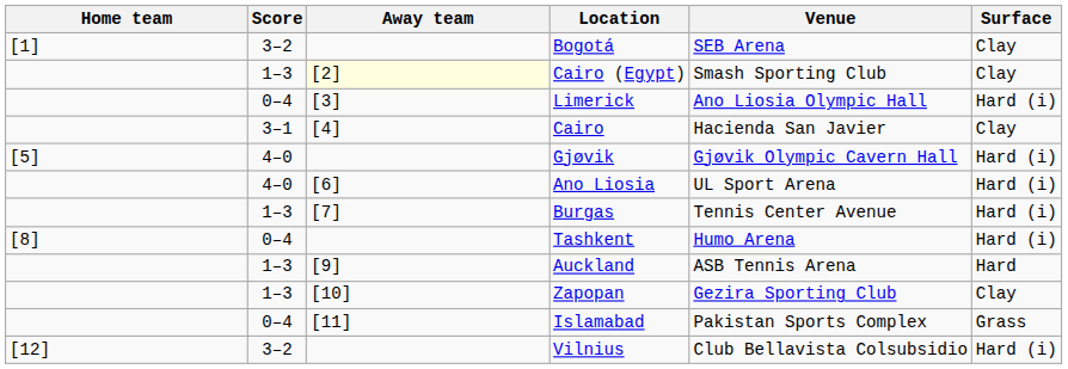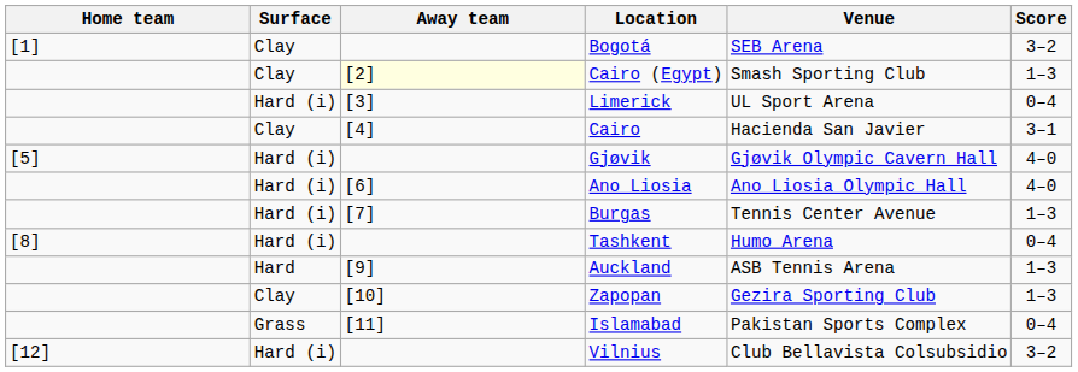 <table class="wikitable nowrap">
 <tr>
 <th width=180>Home team</th>
-<th>Score</th>
+<th>Surface</th>
 <th width=180>Away team</th>
 <th>Location</th>
 <th>Venue</th>
-<th>Surface</th>
+<th>Score</th>
 </tr>
 <tr>
 <td><strong></strong> [1]</td>
-<td align=center>3–2</td>
+<td>Clay</td>
 <td></td>
 <td><a href='#'>Bogotá</a></td>
 <td><a href='#'>SEB Arena</a></td>
-<td>Clay</td>
+<td align=center>3–2</td>
 </tr>
 <tr>
 <td></td>
-<td align=center>1–3</td>
+<td>Clay</td>
 <td style="background: lightyellow;"><strong></strong> [2]</td>
 <td><a href='#'>Cairo</a> (<a href='#'>Egypt</a>)</td>
 <td>Smash Sporting Club</td>
-<td>Clay</td>
+<td align=center>1–3</td>
 </tr>
 <tr>
 <td></td>
-<td align=center>0–4</td>
+<td>Hard (i)</td>
 <td><strong></strong> [3]</td>
 <td><a href='#'>Limerick</a></td>
-<td><a href='#'>Ano Liosia Olympic Hall</a></td>
-<td>Hard (i)</td>
+<td>UL Sport Arena</td>
+<td align=center>0–4</td>
 </tr>
 <tr>
 <td><strong></strong></td>
-<td align=center>3–1</td>
+<td>Clay</td>
 <td> [4]</td>
 <td><a href='#'>Cairo</a></td>
 <td>Hacienda San Javier</td>
-<td>Clay</td>
+<td align=center>3–1</td>
 </tr>
 <tr>
 <td><strong></strong> [5]</td>
-<td align=center>4–0</td>
+<td>Hard (i)</td>
 <td></td>
 <td><a href='#'>Gjøvik</a></td>
 <td><a href='#'>Gjøvik Olympic Cavern Hall</a></td>
-<td>Hard (i)</td>
+<td align=center>4–0</td>
 </tr>
 <tr>
 <td><strong></strong></td>
-<td align=center>4–0</td>
+<td>Hard (i)</td>
 <td> [6]</td>
 <td><a href='#'>Ano Liosia</a></td>
-<td>UL Sport Arena</td>
-<td>Hard (i)</td>
+<td><a href='#'>Ano Liosia Olympic Hall</a></td>
+<td align=center>4–0</td>
 </tr>
 <tr>
 <td></td>
-<td align=center>1–3</td>
+<td>Hard (i)</td>
 <td><strong></strong> [7]</td>
 <td><a href='#'>Burgas</a></td>
 <td>Tennis Center Avenue</td>
-<td>Hard (i)</td>
+<td align=center>1–3</td>
 </tr>
 <tr>
 <td> [8]</td>
-<td align=center>0–4</td>
+<td>Hard (i)</td>
 <td><strong></strong></td>
 <td><a href='#'>Tashkent</a></td>
 <td><a href='#'>Humo Arena</a></td>
-<td>Hard (i)</td>
+<td align=center>0–4</td>
 </tr>
 <tr>
 <td></td>
-<td align=center>1–3</td>
+<td>Hard</td>
 <td><strong></strong> [9]</td>
 <td><a href='#'>Auckland</a></td>
 <td>ASB Tennis Arena</td>
-<td>Hard</td>
+<td align=center>1–3</td>
 </tr>
 <tr>
 <td></td>
-<td align=center>1–3</td>
+<td>Clay</td>
 <td><strong></strong> [10]</td>
 <td><a href='#'>Zapopan</a></td>
 <td><a href='#'>Gezira Sporting Club</a></td>
-<td>Clay</td>
+<td align=center>1–3</td>
 </tr>
 <tr>
 <td></td>
-<td align=center>0–4</td>
+<td>Grass</td>
 <td><strong></strong> [11]</td>
 <td><a href='#'>Islamabad</a></td>
 <td>Pakistan Sports Complex</td>
-<td>Grass</td>
+<td align=center>0–4</td>
 </tr>
 <tr>
 <td><strong></strong> [12]</td>
-<td align=center>3–2</td>
+<td>Hard (i)</td>
 <td></td>
 <td><a href='#'>Vilnius</a></td>
 <td>Club Bellavista Colsubsidio</td>
-<td>Hard (i)</td>
+<td align=center>3–2</td>
 </tr>
 </table>
